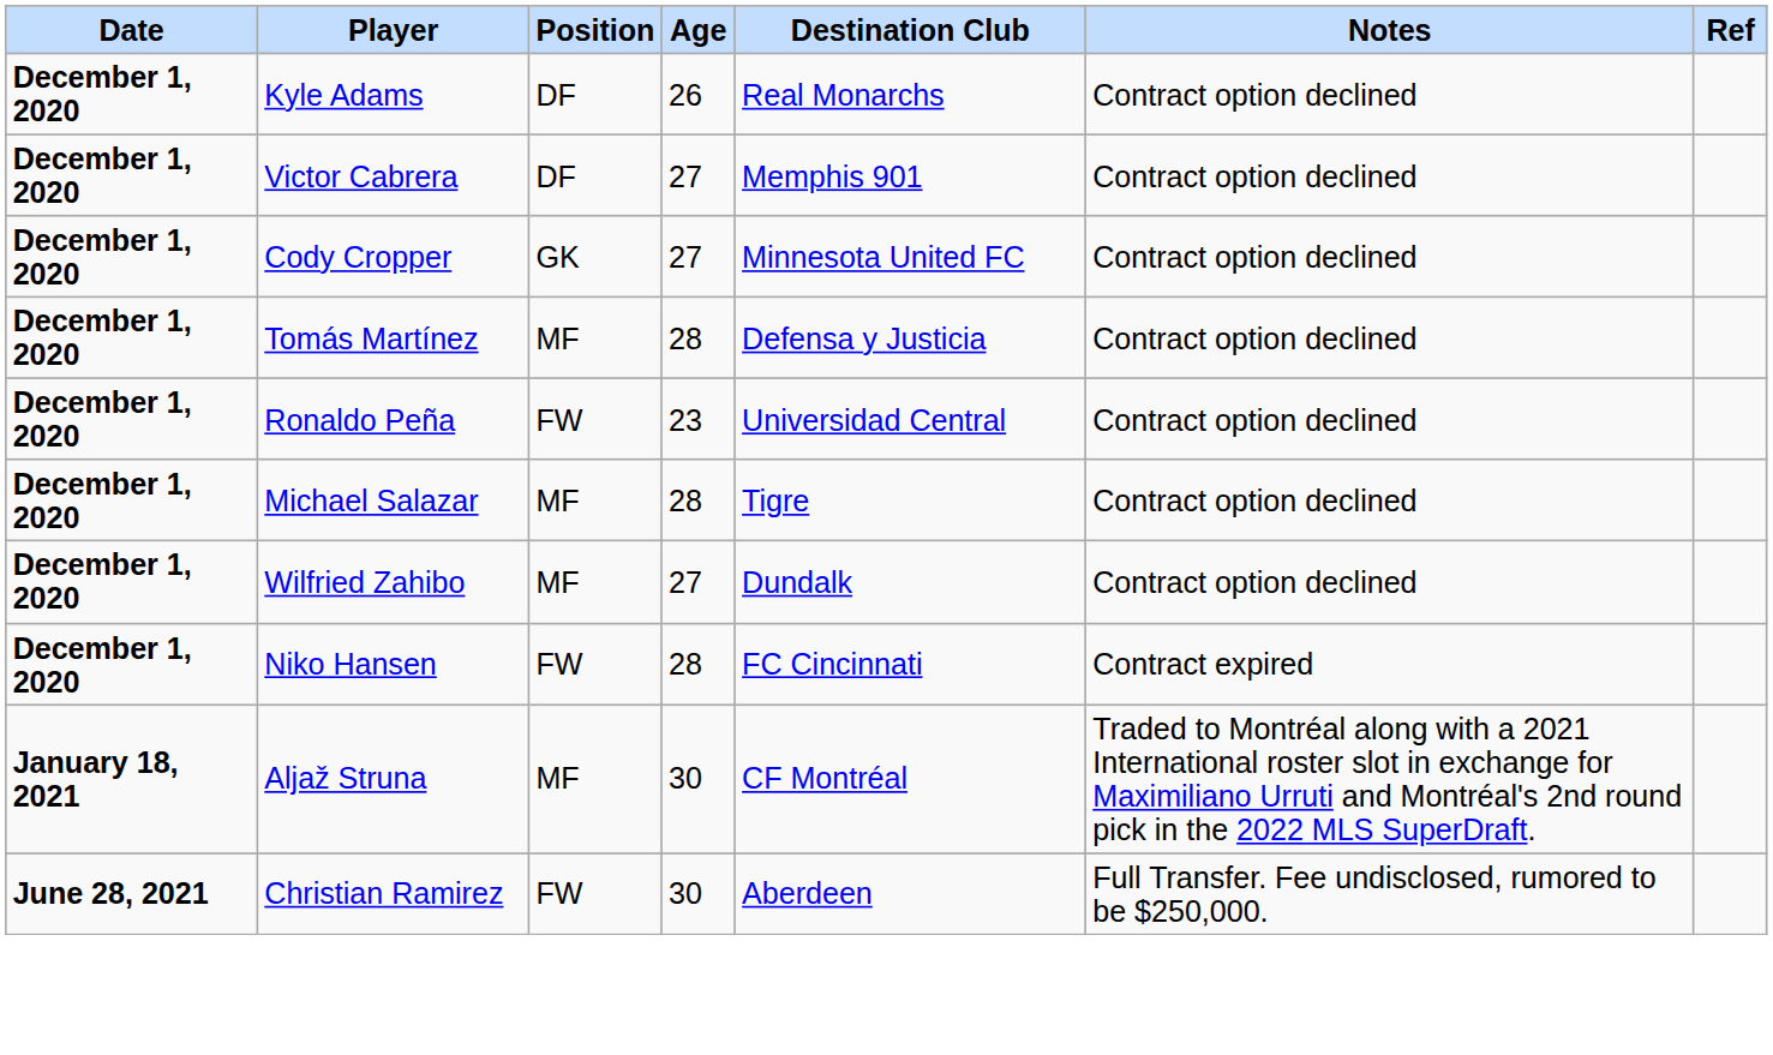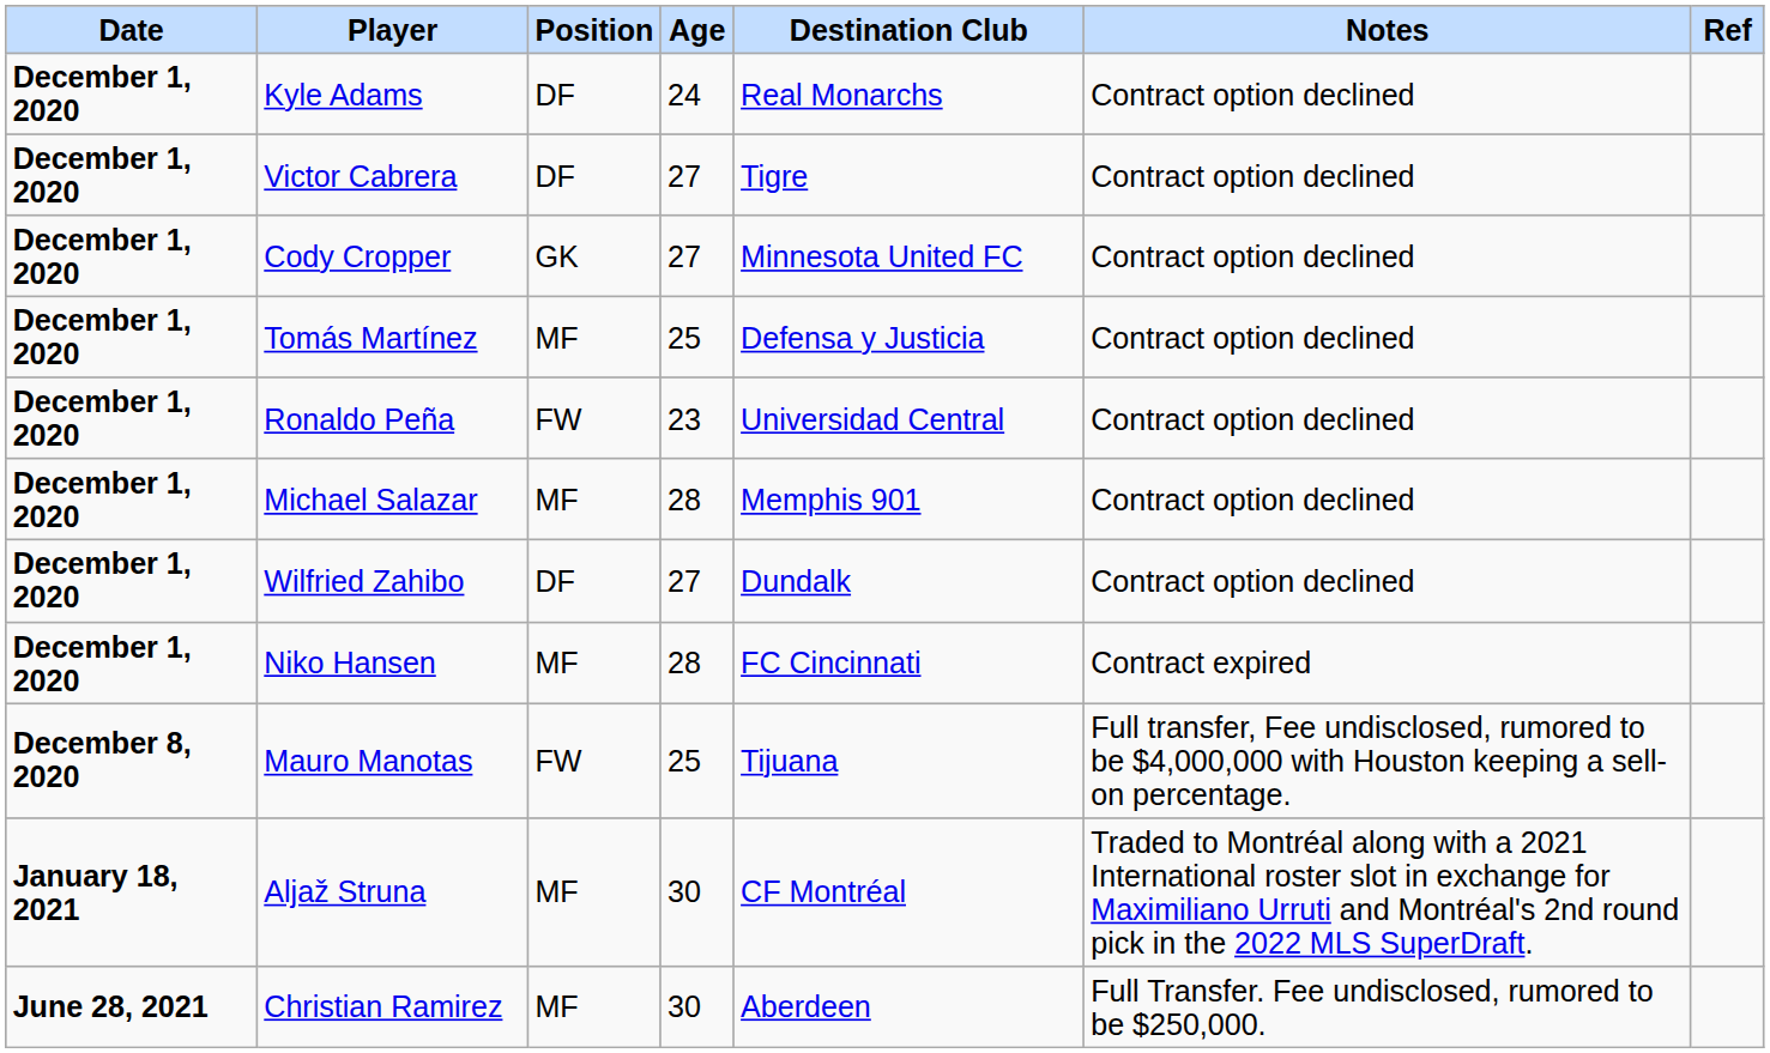 <table class="wikitable" style="text-align:left; font-size:95%;">
 <tr>
 <th style="background:#c2ddff; width:120px;">Date</th>
 <th style="background:#c2ddff; width:130px;">Player</th>
 <th style="background:#c2ddff; width:50px;">Position</th>
 <th style="background:#c2ddff; width:30px;">Age</th>
 <th style="background:#c2ddff; width:170px;">Destination Club</th>
 <th style="background:#c2ddff; width:300px;">Notes</th>
 <th style="background:#c2ddff; width:30px;">Ref</th>
 </tr>
 <tr>
 <td><strong>December 1, 2020</strong></td>
 <td> <a href='#'>Kyle Adams</a></td>
 <td>DF</td>
-<td>26</td>
+<td>24</td>
 <td> <a href='#'>Real Monarchs</a></td>
 <td>Contract option declined</td>
 <td></td>
 </tr>
 <tr>
 <td><strong>December 1, 2020</strong></td>
 <td> <a href='#'>Victor Cabrera</a></td>
 <td>DF</td>
 <td>27</td>
-<td> <a href='#'>Memphis 901</a></td>
+<td> <a href='#'>Tigre</a></td>
 <td>Contract option declined</td>
 <td></td>
 </tr>
 <tr>
 <td><strong>December 1, 2020</strong></td>
 <td> <a href='#'>Cody Cropper</a></td>
 <td>GK</td>
 <td>27</td>
 <td> <a href='#'>Minnesota United FC</a></td>
 <td>Contract option declined</td>
 <td></td>
 </tr>
 <tr>
 <td><strong>December 1, 2020</strong></td>
 <td> <a href='#'>Tomás Martínez</a></td>
 <td>MF</td>
-<td>28</td>
+<td>25</td>
 <td> <a href='#'>Defensa y Justicia</a></td>
 <td>Contract option declined</td>
 <td></td>
 </tr>
 <tr>
 <td><strong>December 1, 2020</strong></td>
 <td> <a href='#'>Ronaldo Peña</a></td>
 <td>FW</td>
 <td>23</td>
 <td> <a href='#'>Universidad Central</a></td>
 <td>Contract option declined</td>
 <td></td>
 </tr>
 <tr>
 <td><strong>December 1, 2020</strong></td>
 <td> <a href='#'>Michael Salazar</a></td>
 <td>MF</td>
 <td>28</td>
-<td> <a href='#'>Tigre</a></td>
+<td> <a href='#'>Memphis 901</a></td>
 <td>Contract option declined</td>
 <td></td>
 </tr>
 <tr>
 <td><strong>December 1, 2020</strong></td>
 <td> <a href='#'>Wilfried Zahibo</a></td>
-<td>MF</td>
+<td>DF</td>
 <td>27</td>
 <td> <a href='#'>Dundalk</a></td>
 <td>Contract option declined</td>
 <td></td>
 </tr>
 <tr>
 <td><strong>December 1, 2020</strong></td>
 <td> <a href='#'>Niko Hansen</a></td>
-<td>FW</td>
+<td>MF</td>
 <td>28</td>
 <td> <a href='#'>FC Cincinnati</a></td>
 <td>Contract expired</td>
+<td></td>
+</tr>
+<tr>
+<td><strong>December 8, 2020</strong></td>
+<td> <a href='#'>Mauro Manotas</a></td>
+<td>FW</td>
+<td>25</td>
+<td> <a href='#'>Tijuana</a></td>
+<td>Full transfer, Fee undisclosed, rumored to be $4,000,000 with Houston keeping a sell-on percentage.</td>
 <td></td>
 </tr>
 <tr>
 <td><strong>January 18, 2021</strong></td>
 <td> <a href='#'>Aljaž Struna</a></td>
 <td>MF</td>
 <td>30</td>
 <td> <a href='#'>CF Montréal</a></td>
 <td>Traded to Montréal along with a 2021 International roster slot in exchange for <a href='#'>Maximiliano Urruti</a> and Montréal's 2nd round pick in the <a href='#'>2022 MLS SuperDraft</a>.</td>
 <td></td>
 </tr>
 <tr>
 <td><strong>June 28, 2021</strong></td>
 <td> <a href='#'>Christian Ramirez</a></td>
-<td>FW</td>
+<td>MF</td>
 <td>30</td>
 <td> <a href='#'>Aberdeen</a></td>
 <td>Full Transfer.  Fee undisclosed, rumored to be $250,000.</td>
 <td></td>
 </tr>
 </table>
